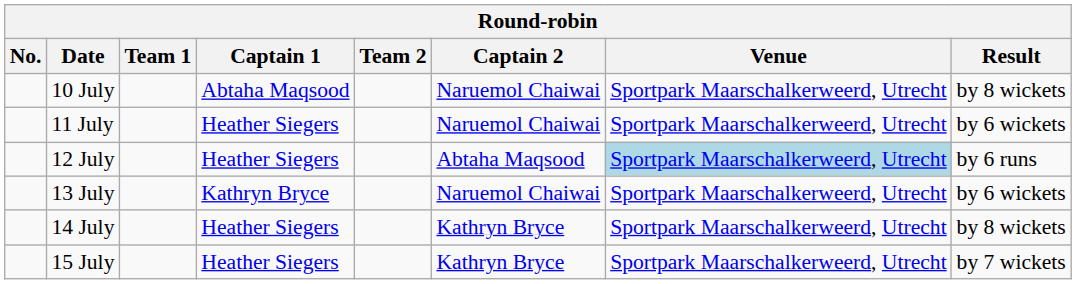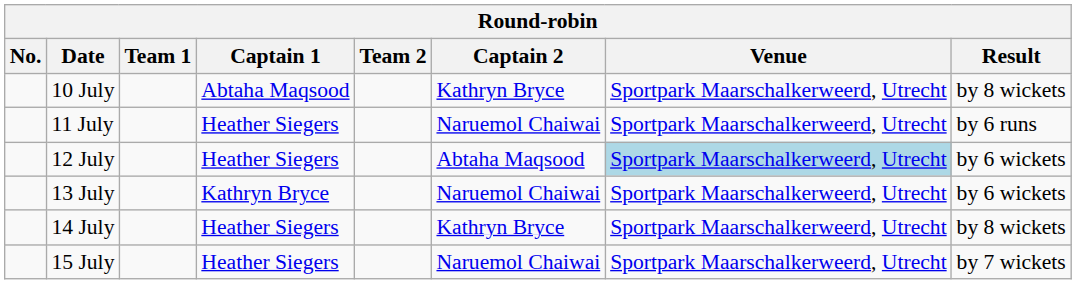 <table class="wikitable">
 <tr>
 <th colspan="9">Round-robin</th>
 </tr>
 <tr>
 <th>No.</th>
 <th>Date</th>
 <th>Team 1</th>
 <th>Captain 1</th>
 <th>Team 2</th>
 <th>Captain 2</th>
 <th>Venue</th>
 <th>Result</th>
 </tr>
 <tr>
 <td></td>
 <td>10 July</td>
 <td></td>
 <td><a href='#'>Abtaha Maqsood</a></td>
 <td></td>
-<td><a href='#'>Naruemol Chaiwai</a></td>
+<td><a href='#'>Kathryn Bryce</a></td>
 <td><a href='#'>Sportpark Maarschalkerweerd</a>, <a href='#'>Utrecht</a></td>
 <td> by 8 wickets</td>
 </tr>
 <tr>
 <td></td>
 <td>11 July</td>
 <td></td>
 <td><a href='#'>Heather Siegers</a></td>
 <td></td>
 <td><a href='#'>Naruemol Chaiwai</a></td>
 <td><a href='#'>Sportpark Maarschalkerweerd</a>, <a href='#'>Utrecht</a></td>
-<td> by 6 wickets</td>
+<td> by 6 runs</td>
 </tr>
 <tr>
 <td></td>
 <td>12 July</td>
 <td></td>
 <td><a href='#'>Heather Siegers</a></td>
 <td></td>
 <td><a href='#'>Abtaha Maqsood</a></td>
 <td style="background: lightblue;"><a href='#'>Sportpark Maarschalkerweerd</a>, <a href='#'>Utrecht</a></td>
-<td> by 6 runs</td>
+<td> by 6 wickets</td>
 </tr>
 <tr>
 <td></td>
 <td>13 July</td>
 <td></td>
 <td><a href='#'>Kathryn Bryce</a></td>
 <td></td>
 <td><a href='#'>Naruemol Chaiwai</a></td>
 <td><a href='#'>Sportpark Maarschalkerweerd</a>, <a href='#'>Utrecht</a></td>
 <td> by 6 wickets</td>
 </tr>
 <tr>
 <td></td>
 <td>14 July</td>
 <td></td>
 <td><a href='#'>Heather Siegers</a></td>
 <td></td>
 <td><a href='#'>Kathryn Bryce</a></td>
 <td><a href='#'>Sportpark Maarschalkerweerd</a>, <a href='#'>Utrecht</a></td>
 <td> by 8 wickets</td>
 </tr>
 <tr>
 <td></td>
 <td>15 July</td>
 <td></td>
 <td><a href='#'>Heather Siegers</a></td>
 <td></td>
-<td><a href='#'>Kathryn Bryce</a></td>
+<td><a href='#'>Naruemol Chaiwai</a></td>
 <td><a href='#'>Sportpark Maarschalkerweerd</a>, <a href='#'>Utrecht</a></td>
 <td> by 7 wickets</td>
 </tr>
 </table>
